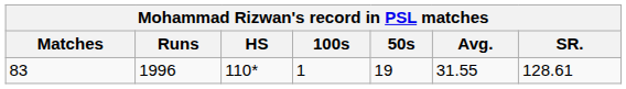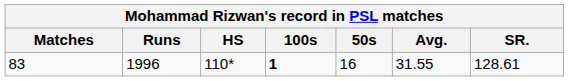 <table class="wikitable" style="float:right; margin-left:1em; width:30%;">
 <tr>
 <th colspan="7"><strong>Mohammad Rizwan's record in <a href='#'>PSL</a> matches</strong></th>
 </tr>
 <tr>
 <th>Matches</th>
 <th>Runs</th>
 <th>HS</th>
 <th>100s</th>
 <th>50s</th>
 <th>Avg.</th>
 <th>SR.</th>
 </tr>
 <tr>
 <td>83</td>
 <td>1996</td>
 <td>110*</td>
-<td>1</td>
-<td>19</td>
+<td><strong>1</strong></td>
+<td>16</td>
 <td>31.55</td>
 <td>128.61</td>
 </tr>
 </table>
